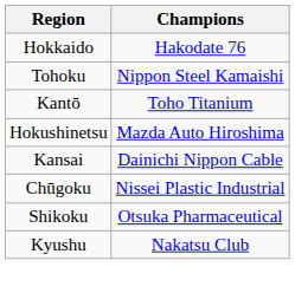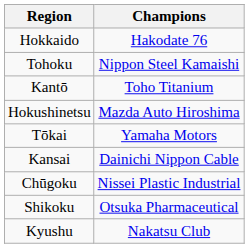 <table class="wikitable" style="text-align:center;">
 <tr>
 <th>Region</th>
 <th>Champions</th>
 </tr>
 <tr>
 <td>Hokkaido</td>
 <td><a href='#'>Hakodate 76</a></td>
 </tr>
 <tr>
 <td>Tohoku</td>
 <td><a href='#'>Nippon Steel Kamaishi</a></td>
 </tr>
 <tr>
 <td>Kantō</td>
 <td><a href='#'>Toho Titanium</a></td>
 </tr>
 <tr>
 <td>Hokushinetsu</td>
 <td><a href='#'>Mazda Auto Hiroshima</a></td>
 </tr>
 <tr>
+<td>Tōkai</td>
+<td><a href='#'>Yamaha Motors</a></td>
+</tr>
+<tr>
 <td>Kansai</td>
 <td><a href='#'>Dainichi Nippon Cable</a></td>
 </tr>
 <tr>
 <td>Chūgoku</td>
 <td><a href='#'>Nissei Plastic Industrial</a></td>
 </tr>
 <tr>
 <td>Shikoku</td>
 <td><a href='#'>Otsuka Pharmaceutical</a></td>
 </tr>
 <tr>
 <td>Kyushu</td>
 <td><a href='#'>Nakatsu Club</a></td>
 </tr>
 </table>
